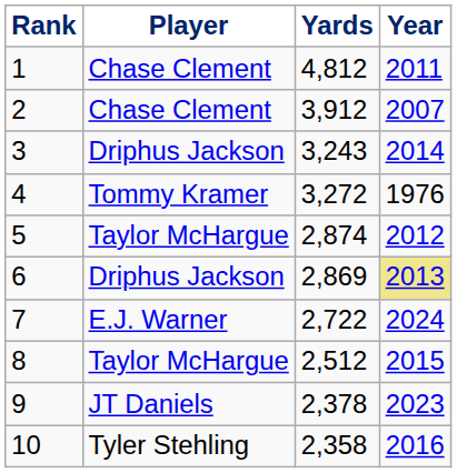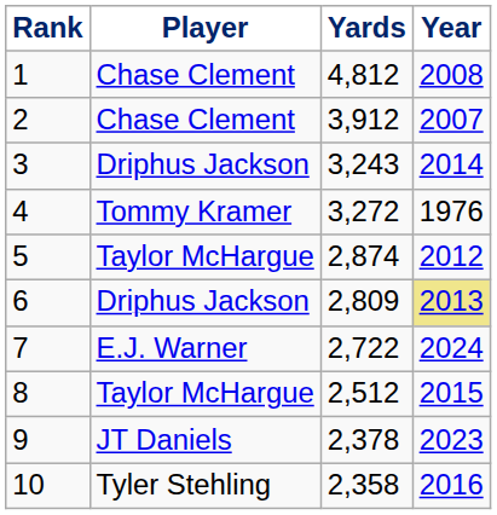 <table class="wikitable">
 <tr>
 <th style="background: #FFFFFF; color: #002469">Rank</th>
 <th style="background: #FFFFFF; color: #002469">Player</th>
 <th style="background: #FFFFFF; color: #002469">Yards</th>
 <th style="background: #FFFFFF; color: #002469">Year</th>
 </tr>
 <tr>
 <td>1</td>
 <td><a href='#'>Chase Clement</a></td>
 <td><abbr>4,812</abbr></td>
-<td><a href='#'>2011</a></td>
+<td><a href='#'>2008</a></td>
 </tr>
 <tr>
 <td>2</td>
 <td><a href='#'>Chase Clement</a></td>
 <td><abbr>3,912</abbr></td>
 <td><a href='#'>2007</a></td>
 </tr>
 <tr>
 <td>3</td>
 <td><a href='#'>Driphus Jackson</a></td>
 <td><abbr>3,243</abbr></td>
 <td><a href='#'>2014</a></td>
 </tr>
 <tr>
 <td>4</td>
 <td><a href='#'>Tommy Kramer</a></td>
 <td><abbr>3,272</abbr></td>
 <td>1976</td>
 </tr>
 <tr>
 <td>5</td>
 <td><a href='#'>Taylor McHargue</a></td>
 <td><abbr>2,874</abbr></td>
 <td><a href='#'>2012</a></td>
 </tr>
 <tr>
 <td>6</td>
 <td><a href='#'>Driphus Jackson</a></td>
-<td><abbr>2,869</abbr></td>
+<td><abbr>2,809</abbr></td>
 <td style="background: khaki;"><a href='#'>2013</a></td>
 </tr>
 <tr>
 <td>7</td>
 <td><a href='#'>E.J. Warner</a></td>
 <td><abbr>2,722</abbr> </td>
 <td><a href='#'>2024</a></td>
 </tr>
 <tr>
 <td>8</td>
 <td><a href='#'>Taylor McHargue</a></td>
 <td><abbr>2,512</abbr></td>
 <td><a href='#'>2015</a></td>
 </tr>
 <tr>
 <td>9</td>
 <td><a href='#'>JT Daniels</a></td>
 <td><abbr>2,378</abbr></td>
 <td><a href='#'>2023</a></td>
 </tr>
 <tr>
 <td>10</td>
 <td>Tyler Stehling</td>
 <td><abbr>2,358</abbr></td>
 <td><a href='#'>2016</a></td>
 </tr>
 </table>
